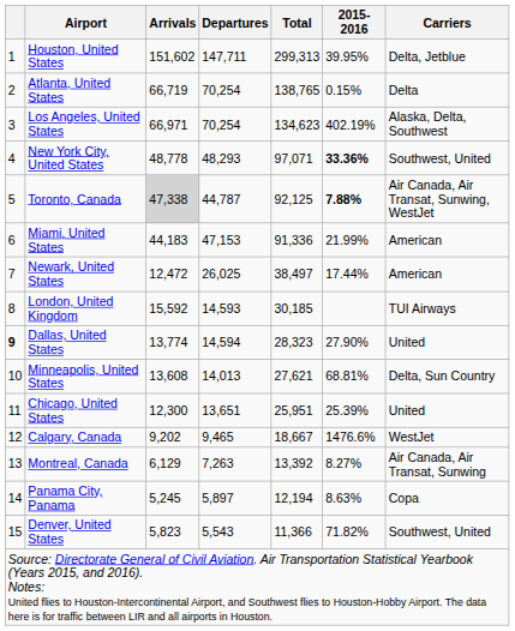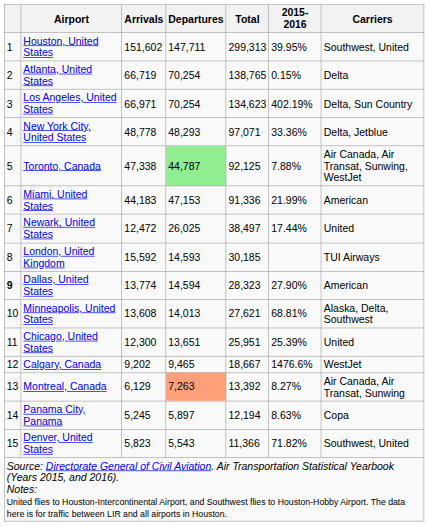 <table class="wikitable sortable" style="font-size: 95%" width=align=>
 <tr>
 <th style="width:10px"></th>
 <th style="width:175px">Airport</th>
 <th style="width:50px">Arrivals</th>
 <th style="width:50px">Departures</th>
 <th style="width:50px">Total</th>
 <th style="width:75px">2015-2016</th>
 <th style="width:185px">Carriers</th>
 </tr>
 <tr>
 <td>1</td>
 <td><a href='#'>Houston, United States</a></td>
 <td>151,602</td>
 <td>147,711</td>
 <td>299,313</td>
 <td>39.95%</td>
-<td>Delta, Jetblue</td>
+<td>Southwest, United</td>
 </tr>
 <tr>
 <td>2</td>
 <td><a href='#'>Atlanta, United States</a></td>
 <td>66,719</td>
 <td>70,254</td>
 <td>138,765</td>
 <td>0.15%</td>
 <td>Delta</td>
 </tr>
 <tr>
 <td>3</td>
 <td><a href='#'>Los Angeles, United States</a></td>
 <td>66,971</td>
 <td>70,254</td>
 <td>134,623</td>
 <td>402.19%</td>
-<td>Alaska, Delta, Southwest</td>
+<td>Delta, Sun Country</td>
 </tr>
 <tr>
 <td>4</td>
 <td><a href='#'>New York City, United States</a></td>
 <td>48,778</td>
 <td>48,293</td>
 <td>97,071</td>
-<td><strong>33.36%</strong></td>
-<td>Southwest, United</td>
+<td>33.36%</td>
+<td>Delta, Jetblue</td>
 </tr>
 <tr>
 <td>5</td>
 <td><a href='#'>Toronto, Canada</a></td>
-<td style="background: lightgrey;">47,338</td>
-<td>44,787</td>
+<td>47,338</td>
+<td style="background: lightgreen;">44,787</td>
 <td>92,125</td>
-<td><strong>7.88%</strong></td>
+<td>7.88%</td>
 <td>Air Canada, Air Transat, Sunwing, WestJet</td>
 </tr>
 <tr>
 <td>6</td>
 <td><a href='#'>Miami, United States</a></td>
 <td>44,183</td>
 <td>47,153</td>
 <td>91,336</td>
 <td>21.99%</td>
 <td>American</td>
 </tr>
 <tr>
 <td>7</td>
 <td><a href='#'>Newark, United States</a></td>
 <td>12,472</td>
 <td>26,025</td>
 <td>38,497</td>
 <td>17.44%</td>
-<td>American</td>
+<td>United</td>
 </tr>
 <tr>
 <td>8</td>
 <td><a href='#'>London, United Kingdom</a></td>
 <td>15,592</td>
 <td>14,593</td>
 <td>30,185</td>
 <td></td>
 <td>TUI Airways</td>
 </tr>
 <tr>
 <td><strong>9</strong></td>
 <td><a href='#'>Dallas, United States</a></td>
 <td>13,774</td>
 <td>14,594</td>
 <td>28,323</td>
 <td>27.90%</td>
-<td>United</td>
+<td>American</td>
 </tr>
 <tr>
 <td>10</td>
 <td><a href='#'>Minneapolis, United States</a></td>
 <td>13,608</td>
 <td>14,013</td>
 <td>27,621</td>
 <td>68.81%</td>
-<td>Delta, Sun Country</td>
+<td>Alaska, Delta, Southwest</td>
 </tr>
 <tr>
 <td>11</td>
 <td><a href='#'>Chicago, United States</a></td>
 <td>12,300</td>
 <td>13,651</td>
 <td>25,951</td>
 <td>25.39%</td>
 <td>United</td>
 </tr>
 <tr>
 <td>12</td>
 <td><a href='#'>Calgary, Canada</a></td>
 <td>9,202</td>
 <td>9,465</td>
 <td>18,667</td>
 <td>1476.6%</td>
 <td>WestJet</td>
 </tr>
 <tr>
 <td>13</td>
 <td><a href='#'>Montreal, Canada</a></td>
 <td>6,129</td>
-<td>7,263</td>
+<td style="background: lightsalmon;">7,263</td>
 <td>13,392</td>
 <td>8.27%</td>
 <td>Air Canada, Air Transat, Sunwing</td>
 </tr>
 <tr>
 <td>14</td>
 <td><a href='#'>Panama City, Panama</a></td>
 <td>5,245</td>
 <td>5,897</td>
 <td>12,194</td>
 <td>8.63%</td>
 <td>Copa</td>
 </tr>
 <tr>
 <td>15</td>
 <td><a href='#'>Denver, United States</a></td>
 <td>5,823</td>
 <td>5,543</td>
 <td>11,366</td>
 <td>71.82%</td>
 <td>Southwest, United</td>
 </tr>
 <tr>
 <td colspan="7" style="text-align:left;"><em>Source: <a href='#'>Directorate General of Civil Aviation</a>. Air Transportation Statistical Yearbook (Years 2015, and 2016).<br>Notes:</em><br><small> United flies to Houston-Intercontinental Airport, and Southwest flies to Houston-Hobby Airport. The data here is for traffic between LIR and all airports in Houston.</small></td>
 </tr>
 </table>
